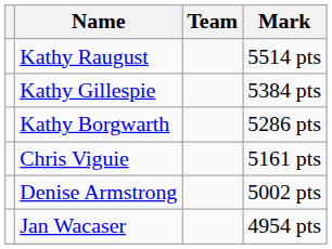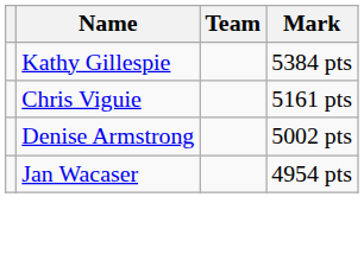 <table class=wikitable>
 <tr>
 <th></th>
 <th>Name</th>
 <th>Team</th>
 <th>Mark</th>
 </tr>
 <tr>
 <td></td>
-<td><a href='#'>Kathy Raugust</a></td>
-<td></td>
-<td>5514 pts</td>
-</tr>
-<tr>
-<td></td>
 <td><a href='#'>Kathy Gillespie</a></td>
 <td></td>
 <td>5384 pts</td>
-</tr>
-<tr>
-<td></td>
-<td><a href='#'>Kathy Borgwarth</a></td>
-<td></td>
-<td>5286 pts</td>
 </tr>
 <tr>
 <td></td>
 <td><a href='#'>Chris Viguie</a></td>
 <td></td>
 <td>5161 pts</td>
 </tr>
 <tr>
 <td></td>
 <td><a href='#'>Denise Armstrong</a></td>
 <td></td>
 <td>5002 pts</td>
 </tr>
 <tr>
 <td></td>
 <td><a href='#'>Jan Wacaser</a></td>
 <td></td>
 <td>4954 pts</td>
 </tr>
 </table>
